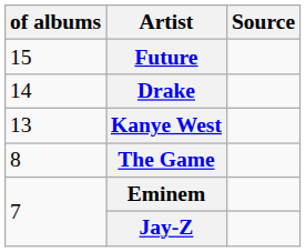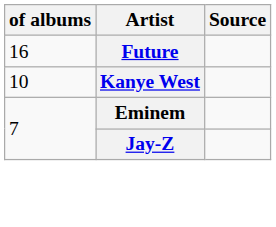 <table class="wikitable plainrowheaders">
 <tr>
 <th scope="col"> of albums</th>
 <th scope="col">Artist</th>
 <th scope="col">Source</th>
 </tr>
 <tr>
-<td>15</td>
+<td>16</td>
 <th scope="row"><a href='#'>Future</a></th>
 <td></td>
 </tr>
 <tr>
-<td>14</td>
-<th scope="row"><a href='#'>Drake</a></th>
-<td></td>
-</tr>
-<tr>
-<td>13</td>
+<td>10</td>
 <th scope="row"><a href='#'>Kanye West</a></th>
-</tr>
-<tr>
-<td>8</td>
-<th scope="row"><a href='#'>The Game</a></th>
-<td></td>
 </tr>
 <tr>
 <td rowspan="2">7</td>
 <th scope="row">Eminem</th>
 <td></td>
 </tr>
 <tr>
 <th scope="row"><a href='#'>Jay-Z</a></th>
 <td></td>
 </tr>
 </table>
